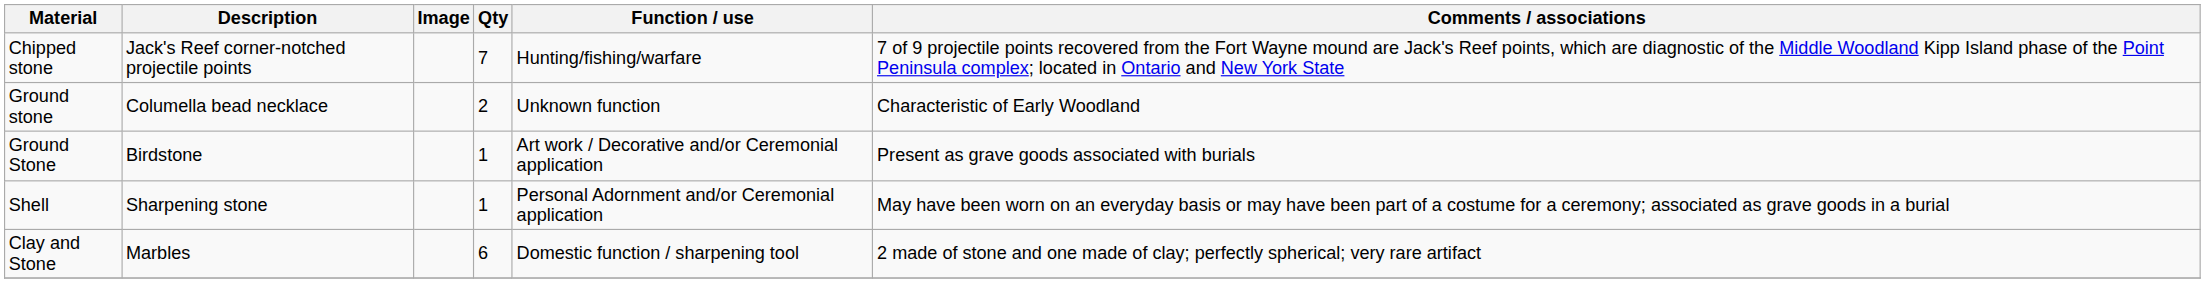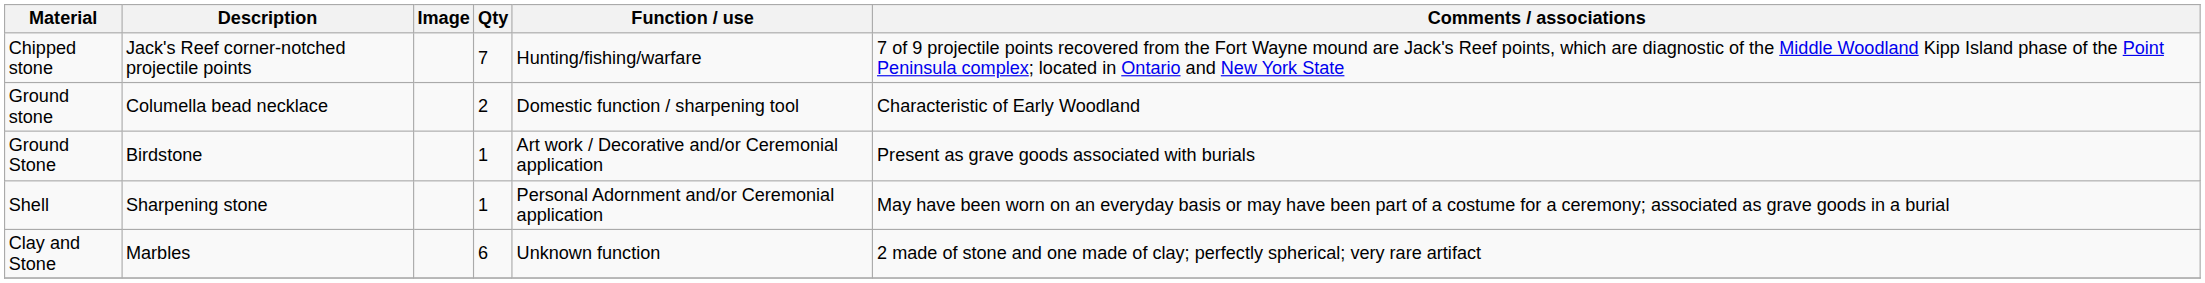 <table class="wikitable sortable" style="width:98%">
 <tr>
 <th>Material</th>
 <th>Description</th>
 <th>Image</th>
 <th>Qty</th>
 <th>Function / use</th>
 <th>Comments / associations</th>
 </tr>
 <tr>
 <td>Chipped stone</td>
 <td>Jack's Reef corner-notched projectile points</td>
 <td></td>
 <td>7</td>
 <td>Hunting/fishing/warfare</td>
 <td>7 of 9 projectile points recovered from the Fort Wayne mound are Jack's Reef points, which are diagnostic of the <a href='#'>Middle Woodland</a> Kipp Island phase of the <a href='#'>Point Peninsula complex</a>; located in <a href='#'>Ontario</a> and <a href='#'>New York State</a></td>
 </tr>
 <tr>
 <td>Ground stone</td>
 <td>Columella bead necklace</td>
 <td></td>
 <td>2</td>
-<td>Unknown function</td>
+<td>Domestic function / sharpening tool</td>
 <td>Characteristic of Early Woodland</td>
 </tr>
 <tr>
 <td>Ground Stone</td>
 <td>Birdstone</td>
 <td></td>
 <td>1</td>
 <td>Art work / Decorative and/or Ceremonial application</td>
 <td>Present as grave goods associated with burials</td>
 </tr>
 <tr>
 <td>Shell</td>
 <td>Sharpening stone</td>
 <td></td>
 <td>1</td>
 <td>Personal Adornment and/or Ceremonial application</td>
 <td>May have been worn on an everyday basis or may have been part of a costume for a ceremony; associated as grave goods in a burial</td>
 </tr>
 <tr>
 <td>Clay and Stone</td>
 <td>Marbles</td>
 <td></td>
 <td>6</td>
-<td>Domestic function / sharpening tool</td>
+<td>Unknown function</td>
 <td>2 made of stone and one made of clay; perfectly spherical; very rare artifact</td>
 </tr>
 <tr>
 </tr>
 </table>
